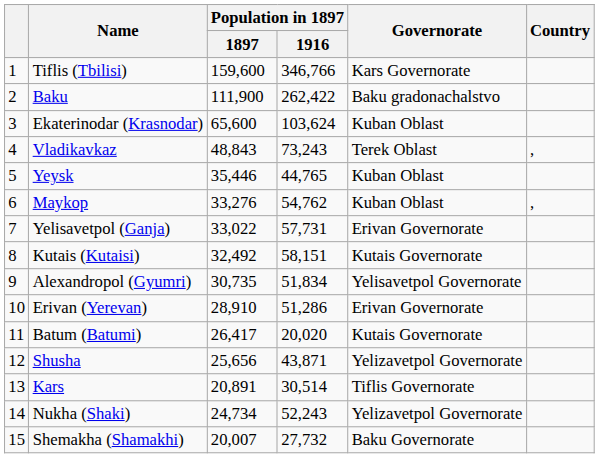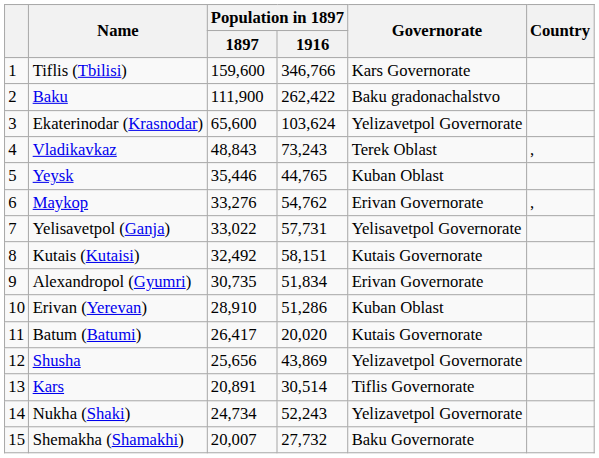 <table class="wikitable sortable">
 <tr>
 <th rowspan="2"></th>
 <th rowspan="2">Name</th>
 <th colspan="2">Population in 1897</th>
 <th rowspan="2">Governorate</th>
 <th rowspan="2">Country</th>
 </tr>
 <tr>
 <th>1897</th>
 <th>1916</th>
 </tr>
 <tr>
 <td>1</td>
 <td>Tiflis (<a href='#'>Tbilisi</a>)</td>
 <td>159,600</td>
 <td>346,766</td>
 <td>Kars Governorate</td>
 <td></td>
 </tr>
 <tr>
 <td>2</td>
 <td><a href='#'>Baku</a></td>
 <td>111,900</td>
 <td>262,422</td>
 <td>Baku gradonachalstvo</td>
 <td></td>
 </tr>
 <tr>
 <td>3</td>
 <td>Ekaterinodar (<a href='#'>Krasnodar</a>)</td>
 <td>65,600</td>
 <td>103,624</td>
-<td>Kuban Oblast</td>
+<td>Yelizavetpol Governorate</td>
 <td></td>
 </tr>
 <tr>
 <td>4</td>
 <td><a href='#'>Vladikavkaz</a></td>
 <td>48,843</td>
 <td>73,243</td>
 <td>Terek Oblast</td>
 <td>, </td>
 </tr>
 <tr>
 <td>5</td>
 <td><a href='#'>Yeysk</a></td>
 <td>35,446</td>
 <td>44,765</td>
 <td>Kuban Oblast</td>
 <td></td>
 </tr>
 <tr>
 <td>6</td>
 <td><a href='#'>Maykop</a></td>
 <td>33,276</td>
 <td>54,762</td>
-<td>Kuban Oblast</td>
+<td>Erivan Governorate</td>
 <td>, </td>
 </tr>
 <tr>
 <td>7</td>
 <td>Yelisavetpol (<a href='#'>Ganja</a>)</td>
 <td>33,022</td>
 <td>57,731</td>
-<td>Erivan Governorate</td>
+<td>Yelisavetpol Governorate</td>
 <td></td>
 </tr>
 <tr>
 <td>8</td>
 <td>Kutais (<a href='#'>Kutaisi</a>)</td>
 <td>32,492</td>
 <td>58,151</td>
 <td>Kutais Governorate</td>
 <td></td>
 </tr>
 <tr>
 <td>9</td>
 <td>Alexandropol (<a href='#'>Gyumri</a>)</td>
 <td>30,735</td>
 <td>51,834</td>
-<td>Yelisavetpol Governorate</td>
+<td>Erivan Governorate</td>
 <td></td>
 </tr>
 <tr>
 <td>10</td>
 <td>Erivan (<a href='#'>Yerevan</a>)</td>
 <td>28,910</td>
 <td>51,286</td>
-<td>Erivan Governorate</td>
+<td>Kuban Oblast</td>
 <td></td>
 </tr>
 <tr>
 <td>11</td>
 <td>Batum (<a href='#'>Batumi</a>)</td>
 <td>26,417</td>
 <td>20,020</td>
 <td>Kutais Governorate</td>
 <td></td>
 </tr>
 <tr>
 <td>12</td>
 <td><a href='#'>Shusha</a></td>
 <td>25,656</td>
-<td>43,871</td>
+<td>43,869</td>
 <td>Yelizavetpol Governorate</td>
 <td></td>
 </tr>
 <tr>
 <td>13</td>
 <td><a href='#'>Kars</a></td>
 <td>20,891</td>
 <td>30,514</td>
 <td>Tiflis Governorate</td>
 <td></td>
 </tr>
 <tr>
 <td>14</td>
 <td>Nukha (<a href='#'>Shaki</a>)</td>
 <td>24,734</td>
 <td>52,243</td>
 <td>Yelizavetpol Governorate</td>
 <td></td>
 </tr>
 <tr>
 <td>15</td>
 <td>Shemakha (<a href='#'>Shamakhi</a>)</td>
 <td>20,007</td>
 <td>27,732</td>
 <td>Baku Governorate</td>
 <td></td>
 </tr>
 </table>
